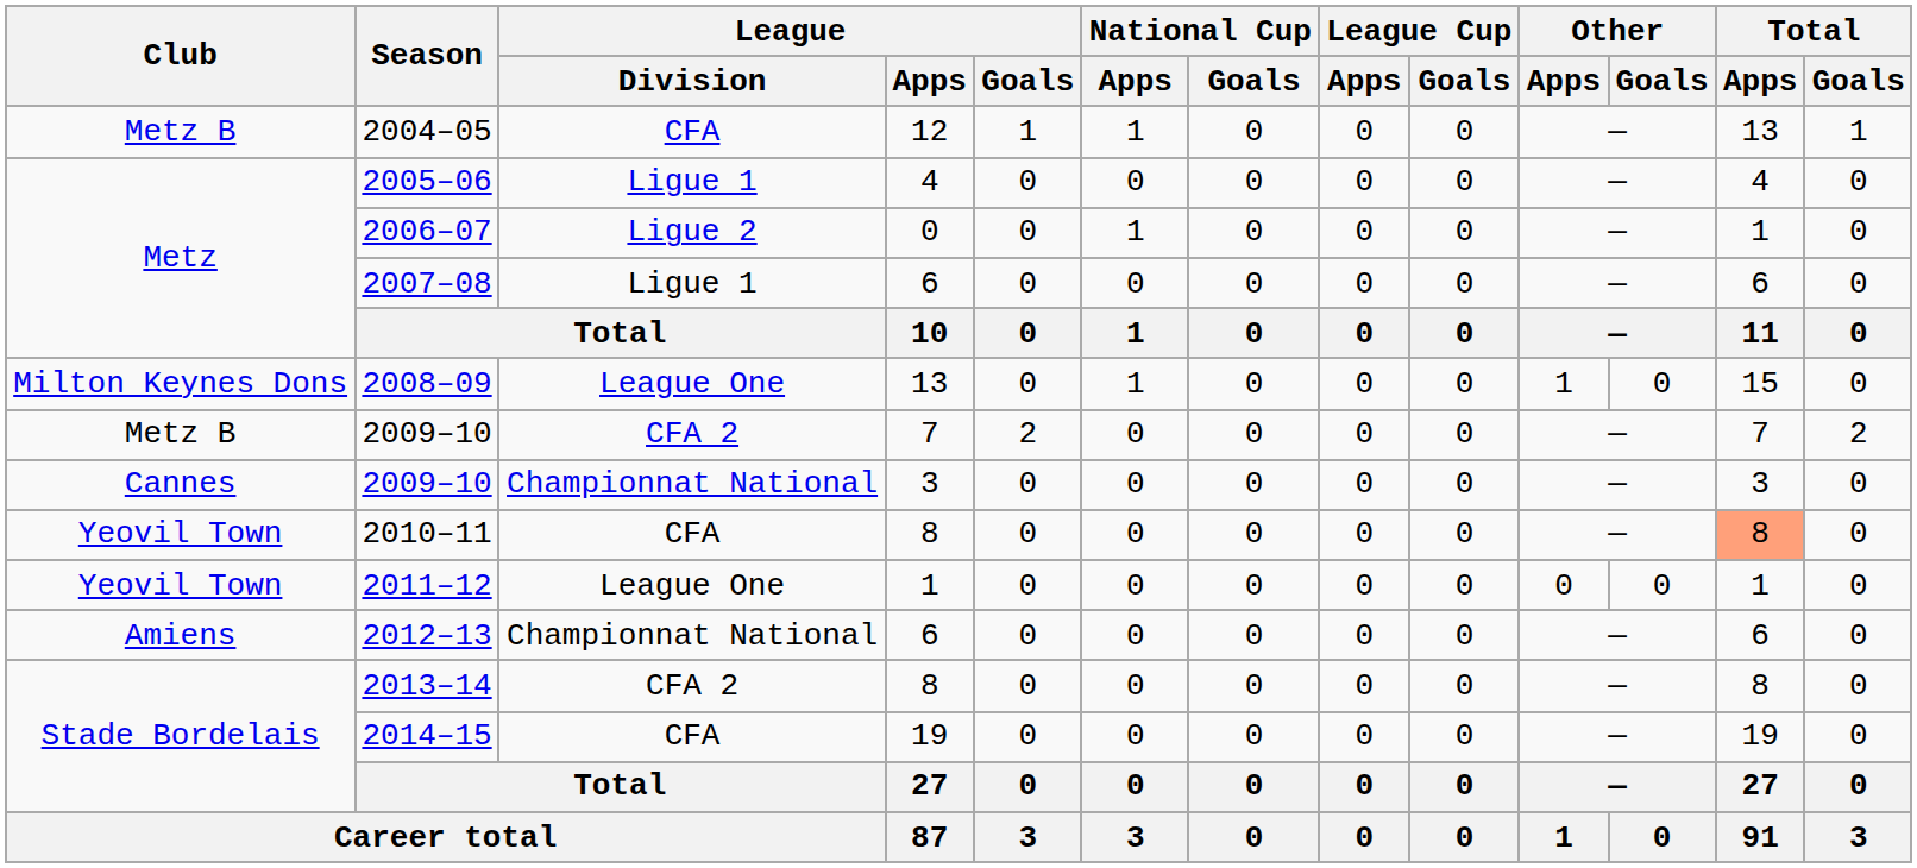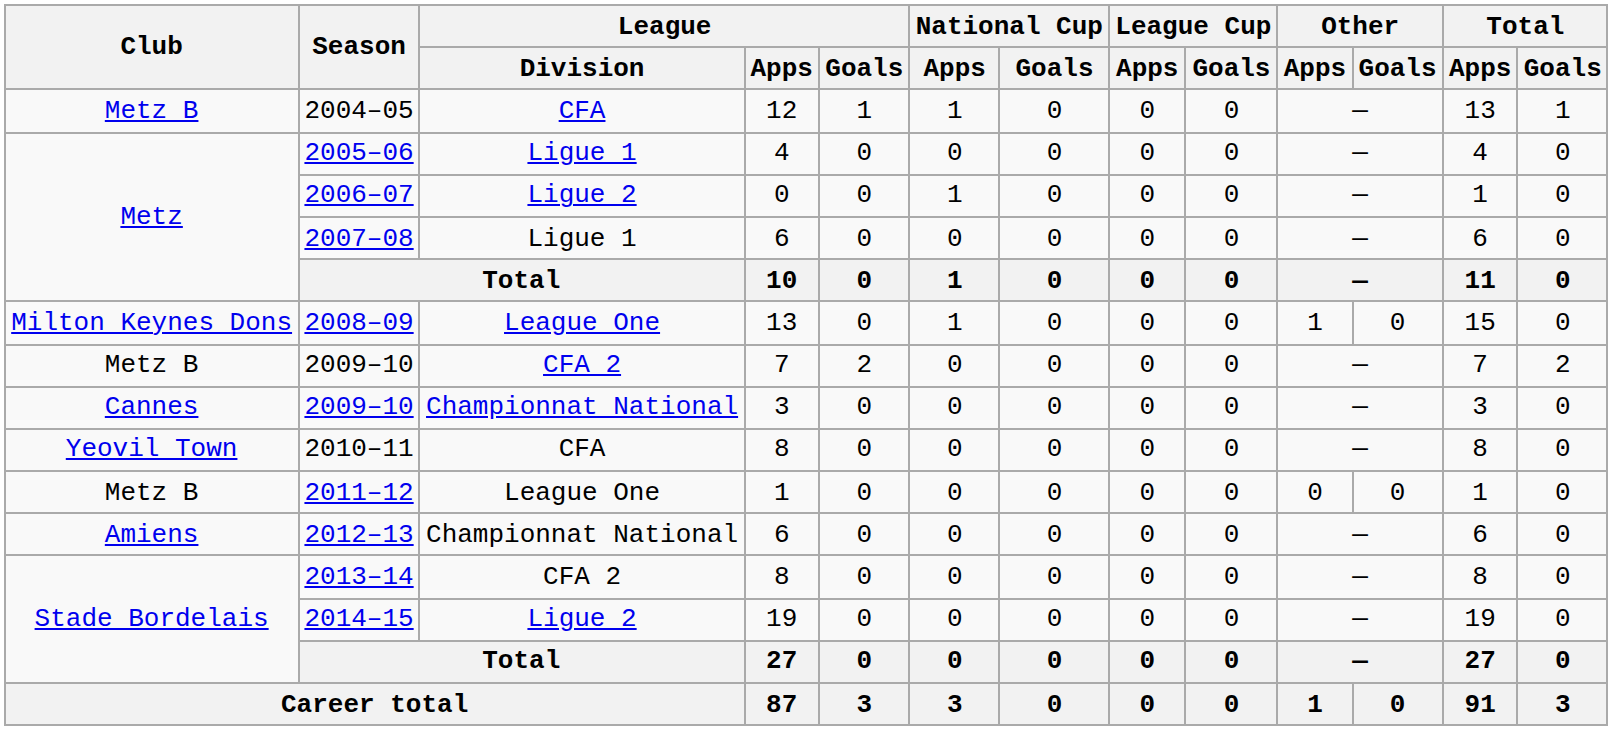 <table class=wikitable style="text-align: center;">
 <tr>
 <th rowspan=2>Club</th>
 <th rowspan=2>Season</th>
 <th colspan=3>League</th>
 <th colspan=2>National Cup</th>
 <th colspan=2>League Cup</th>
 <th colspan=2>Other</th>
 <th colspan=2>Total</th>
 </tr>
 <tr>
 <th>Division</th>
 <th>Apps</th>
 <th>Goals</th>
 <th>Apps</th>
 <th>Goals</th>
 <th>Apps</th>
 <th>Goals</th>
 <th>Apps</th>
 <th>Goals</th>
 <th>Apps</th>
 <th>Goals</th>
 </tr>
 <tr>
 <td><a href='#'>Metz B</a></td>
 <td>2004–05</td>
 <td><a href='#'>CFA</a></td>
 <td>12</td>
 <td>1</td>
 <td>1</td>
 <td>0</td>
 <td>0</td>
 <td>0</td>
 <td colspan="2">—</td>
 <td>13</td>
 <td>1</td>
 </tr>
 <tr>
 <td rowspan="4"><a href='#'>Metz</a></td>
 <td><a href='#'>2005–06</a></td>
 <td><a href='#'>Ligue 1</a></td>
 <td>4</td>
 <td>0</td>
 <td>0</td>
 <td>0</td>
 <td>0</td>
 <td>0</td>
 <td colspan="2">—</td>
 <td>4</td>
 <td>0</td>
 </tr>
 <tr>
 <td><a href='#'>2006–07</a></td>
 <td><a href='#'>Ligue 2</a></td>
 <td>0</td>
 <td>0</td>
 <td>1</td>
 <td>0</td>
 <td>0</td>
 <td>0</td>
 <td colspan="2">—</td>
 <td>1</td>
 <td>0</td>
 </tr>
 <tr>
 <td><a href='#'>2007–08</a></td>
 <td>Ligue 1</td>
 <td>6</td>
 <td>0</td>
 <td>0</td>
 <td>0</td>
 <td>0</td>
 <td>0</td>
 <td colspan="2">—</td>
 <td>6</td>
 <td>0</td>
 </tr>
 <tr>
 <th colspan="2">Total</th>
 <th>10</th>
 <th>0</th>
 <th>1</th>
 <th>0</th>
 <th>0</th>
 <th>0</th>
 <th colspan="2">—</th>
 <th>11</th>
 <th>0</th>
 </tr>
 <tr>
 <td><a href='#'>Milton Keynes Dons</a></td>
 <td><a href='#'>2008–09</a></td>
 <td><a href='#'>League One</a></td>
 <td>13</td>
 <td>0</td>
 <td>1</td>
 <td>0</td>
 <td>0</td>
 <td>0</td>
 <td>1</td>
 <td>0</td>
 <td>15</td>
 <td>0</td>
 </tr>
 <tr>
 <td>Metz B</td>
 <td>2009–10</td>
 <td><a href='#'>CFA 2</a></td>
 <td>7</td>
 <td>2</td>
 <td>0</td>
 <td>0</td>
 <td>0</td>
 <td>0</td>
 <td colspan="2">—</td>
 <td>7</td>
 <td>2</td>
 </tr>
 <tr>
 <td><a href='#'>Cannes</a></td>
 <td><a href='#'>2009–10</a></td>
 <td><a href='#'>Championnat National</a></td>
 <td>3</td>
 <td>0</td>
 <td>0</td>
 <td>0</td>
 <td>0</td>
 <td>0</td>
 <td colspan="2">—</td>
 <td>3</td>
 <td>0</td>
 </tr>
 <tr>
 <td><a href='#'>Yeovil Town</a></td>
 <td>2010–11</td>
 <td>CFA</td>
 <td>8</td>
 <td>0</td>
 <td>0</td>
 <td>0</td>
 <td>0</td>
 <td>0</td>
 <td colspan="2">—</td>
-<td style="background: lightsalmon;">8</td>
+<td>8</td>
 <td>0</td>
 </tr>
 <tr>
-<td><a href='#'>Yeovil Town</a></td>
+<td>Metz B</td>
 <td><a href='#'>2011–12</a></td>
 <td>League One</td>
 <td>1</td>
 <td>0</td>
 <td>0</td>
 <td>0</td>
 <td>0</td>
 <td>0</td>
 <td>0</td>
 <td>0</td>
 <td>1</td>
 <td>0</td>
 </tr>
 <tr>
 <td><a href='#'>Amiens</a></td>
 <td><a href='#'>2012–13</a></td>
 <td>Championnat National</td>
 <td>6</td>
 <td>0</td>
 <td>0</td>
 <td>0</td>
 <td>0</td>
 <td>0</td>
 <td colspan="2">—</td>
 <td>6</td>
 <td>0</td>
 </tr>
 <tr>
 <td rowspan="3"><a href='#'>Stade Bordelais</a></td>
 <td><a href='#'>2013–14</a></td>
 <td>CFA 2</td>
 <td>8</td>
 <td>0</td>
 <td>0</td>
 <td>0</td>
 <td>0</td>
 <td>0</td>
 <td colspan="2">—</td>
 <td>8</td>
 <td>0</td>
 </tr>
 <tr>
 <td><a href='#'>2014–15</a></td>
-<td>CFA</td>
+<td><a href='#'>Ligue 2</a></td>
 <td>19</td>
 <td>0</td>
 <td>0</td>
 <td>0</td>
 <td>0</td>
 <td>0</td>
 <td colspan="2">—</td>
 <td>19</td>
 <td>0</td>
 </tr>
 <tr>
 <th colspan="2">Total</th>
 <th>27</th>
 <th>0</th>
 <th>0</th>
 <th>0</th>
 <th>0</th>
 <th>0</th>
 <th colspan="2">—</th>
 <th>27</th>
 <th>0</th>
 </tr>
 <tr>
 <th colspan=3>Career total</th>
 <th>87</th>
 <th>3</th>
 <th>3</th>
 <th>0</th>
 <th>0</th>
 <th>0</th>
 <th>1</th>
 <th>0</th>
 <th>91</th>
 <th>3</th>
 </tr>
 </table>
